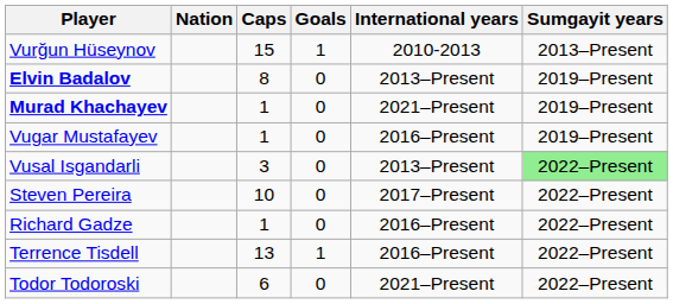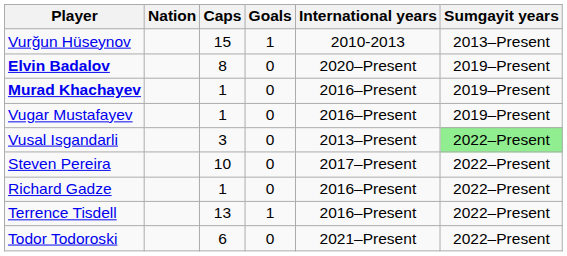 <table class="wikitable sortable" style="text-align:center">
 <tr>
 <th>Player</th>
 <th>Nation</th>
 <th>Caps</th>
 <th>Goals</th>
 <th>International years</th>
 <th>Sumgayit years</th>
 </tr>
 <tr>
 <td align="left"><a href='#'>Vurğun Hüseynov</a></td>
 <td></td>
 <td>15</td>
 <td>1</td>
 <td>2010-2013</td>
 <td>2013–Present</td>
 </tr>
 <tr>
 <td align="left"><strong><a href='#'>Elvin Badalov</a></strong></td>
 <td></td>
 <td>8</td>
 <td>0</td>
-<td>2013–Present</td>
+<td>2020–Present</td>
 <td>2019–Present</td>
 </tr>
 <tr>
 <td align="left"><strong><a href='#'>Murad Khachayev</a></strong></td>
 <td></td>
 <td>1</td>
 <td>0</td>
-<td>2021–Present</td>
+<td>2016–Present</td>
 <td>2019–Present</td>
 </tr>
 <tr>
 <td align="left"><a href='#'>Vugar Mustafayev</a></td>
 <td></td>
 <td>1</td>
 <td>0</td>
 <td>2016–Present</td>
 <td>2019–Present</td>
 </tr>
 <tr>
 <td align="left"><a href='#'>Vusal Isgandarli</a></td>
 <td></td>
 <td>3</td>
 <td>0</td>
 <td>2013–Present</td>
 <td style="background: lightgreen;">2022–Present</td>
 </tr>
 <tr>
 <td align="left"><a href='#'>Steven Pereira</a></td>
 <td></td>
 <td>10</td>
 <td>0</td>
 <td>2017–Present</td>
 <td>2022–Present</td>
 </tr>
 <tr>
 <td align="left"><a href='#'>Richard Gadze</a></td>
 <td></td>
 <td>1</td>
 <td>0</td>
 <td>2016–Present</td>
 <td>2022–Present</td>
 </tr>
 <tr>
 <td align="left"><a href='#'>Terrence Tisdell</a></td>
 <td></td>
 <td>13</td>
 <td>1</td>
 <td>2016–Present</td>
 <td>2022–Present</td>
 </tr>
 <tr>
 <td align="left"><a href='#'>Todor Todoroski</a></td>
 <td></td>
 <td>6</td>
 <td>0</td>
 <td>2021–Present</td>
 <td>2022–Present</td>
 </tr>
 </table>
